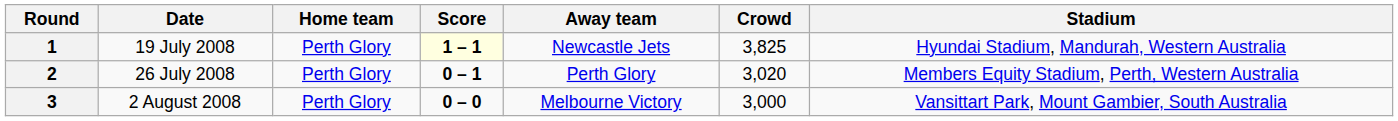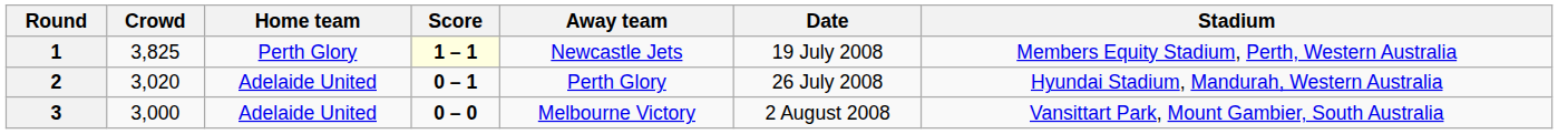 <table class="wikitable" style="font-size:90%;width:90%; text-align:center;margin: 0 auto;">
 <tr>
 <th>Round</th>
-<th>Date</th>
+<th>Crowd</th>
 <th>Home team</th>
 <th>Score</th>
 <th>Away team</th>
-<th>Crowd</th>
+<th>Date</th>
 <th>Stadium</th>
 </tr>
 <tr>
 <th>1</th>
-<td>19 July 2008</td>
+<td>3,825</td>
 <td><a href='#'>Perth Glory</a></td>
 <td style="background: lightyellow;"><strong>1 – 1</strong></td>
 <td><a href='#'>Newcastle Jets</a></td>
-<td>3,825</td>
+<td>19 July 2008</td>
+<td><a href='#'>Members Equity Stadium</a>, <a href='#'>Perth, Western Australia</a></td>
+</tr>
+<tr>
+<th>2</th>
+<td>3,020</td>
+<td><a href='#'>Adelaide United</a></td>
+<td><strong>0 – 1</strong></td>
+<td><a href='#'>Perth Glory</a></td>
+<td>26 July 2008</td>
 <td><a href='#'>Hyundai Stadium</a>, <a href='#'>Mandurah, Western Australia</a></td>
 </tr>
 <tr>
-<th>2</th>
-<td>26 July 2008</td>
-<td><a href='#'>Perth Glory</a></td>
-<td><strong>0 – 1</strong></td>
-<td><a href='#'>Perth Glory</a></td>
-<td>3,020</td>
-<td><a href='#'>Members Equity Stadium</a>, <a href='#'>Perth, Western Australia</a></td>
-</tr>
-<tr>
 <th>3</th>
-<td>2 August 2008</td>
-<td><a href='#'>Perth Glory</a></td>
+<td>3,000</td>
+<td><a href='#'>Adelaide United</a></td>
 <td><strong>0 – 0</strong></td>
 <td><a href='#'>Melbourne Victory</a></td>
-<td>3,000</td>
+<td>2 August 2008</td>
 <td><a href='#'>Vansittart Park</a>, <a href='#'>Mount Gambier, South Australia</a></td>
 </tr>
 </table>
